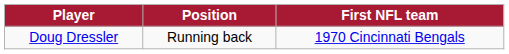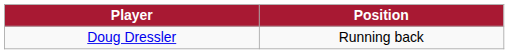 <table class="wikitable" width="65%">
 <tr align="center"  style="background:#A81933;color:#FFFFFF;">
 <td><strong>Player</strong></td>
 <td><strong>Position</strong></td>
-<td><strong>First NFL team</strong></td>
 </tr>
 <tr align="center" bgcolor="">
 <td><a href='#'>Doug Dressler</a></td>
 <td>Running back</td>
-<td><a href='#'>1970 Cincinnati Bengals</a></td>
 </tr>
 </table>
